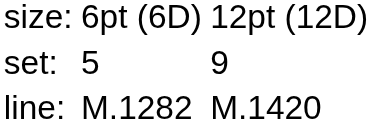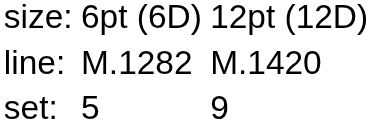 <table style="margin-left:40px;">
 <tr>
 <td>size:</td>
 <td>6pt (6D)</td>
 <td>12pt (12D)</td>
 </tr>
 <tr>
+<td>line:</td>
+<td>M.1282</td>
+<td>M.1420</td>
+</tr>
+<tr>
 <td>set:</td>
 <td>5</td>
 <td>9</td>
 </tr>
-<tr>
-<td>line:</td>
-<td>M.1282</td>
-<td>M.1420</td>
-</tr>
 </table>
